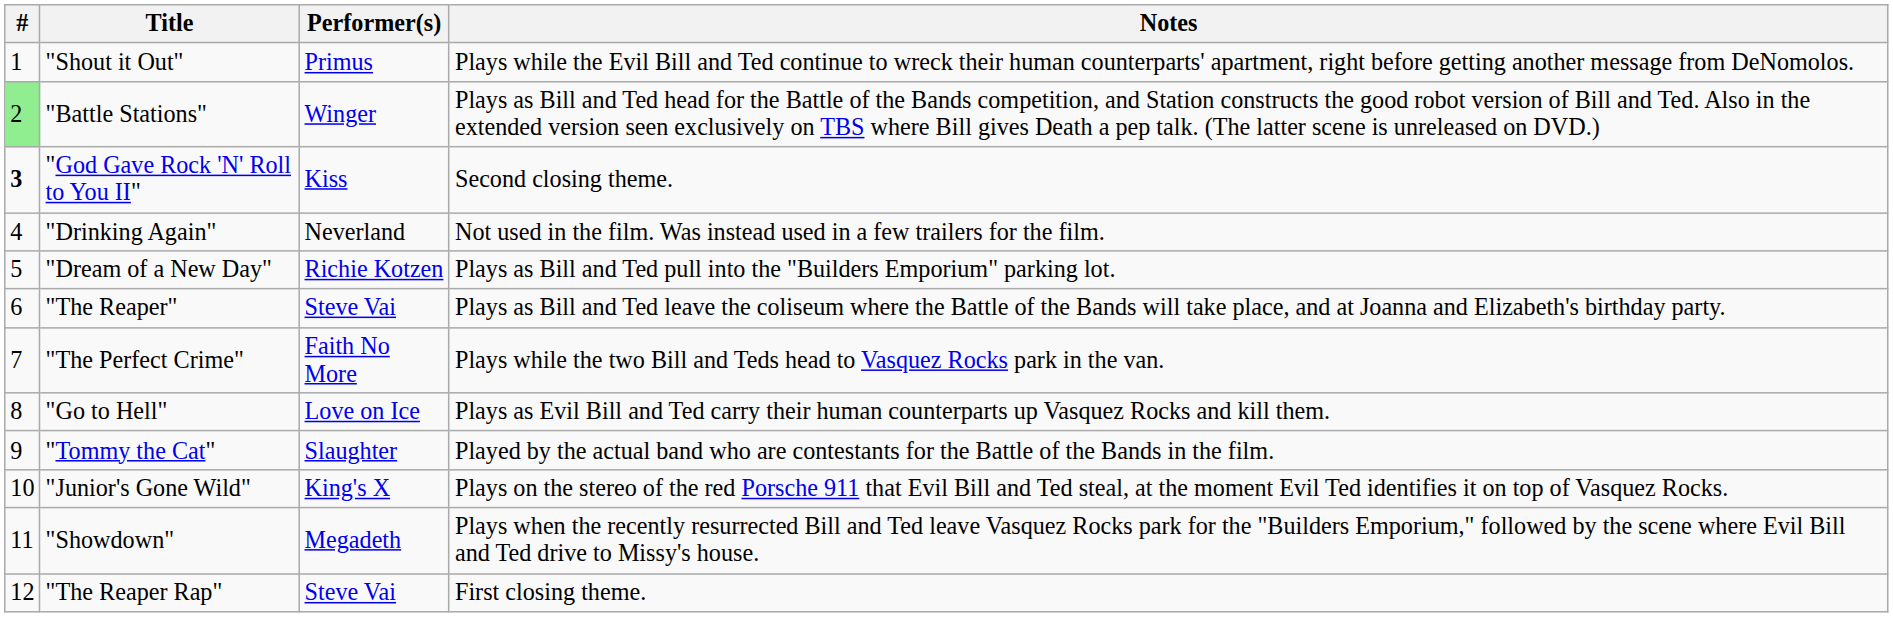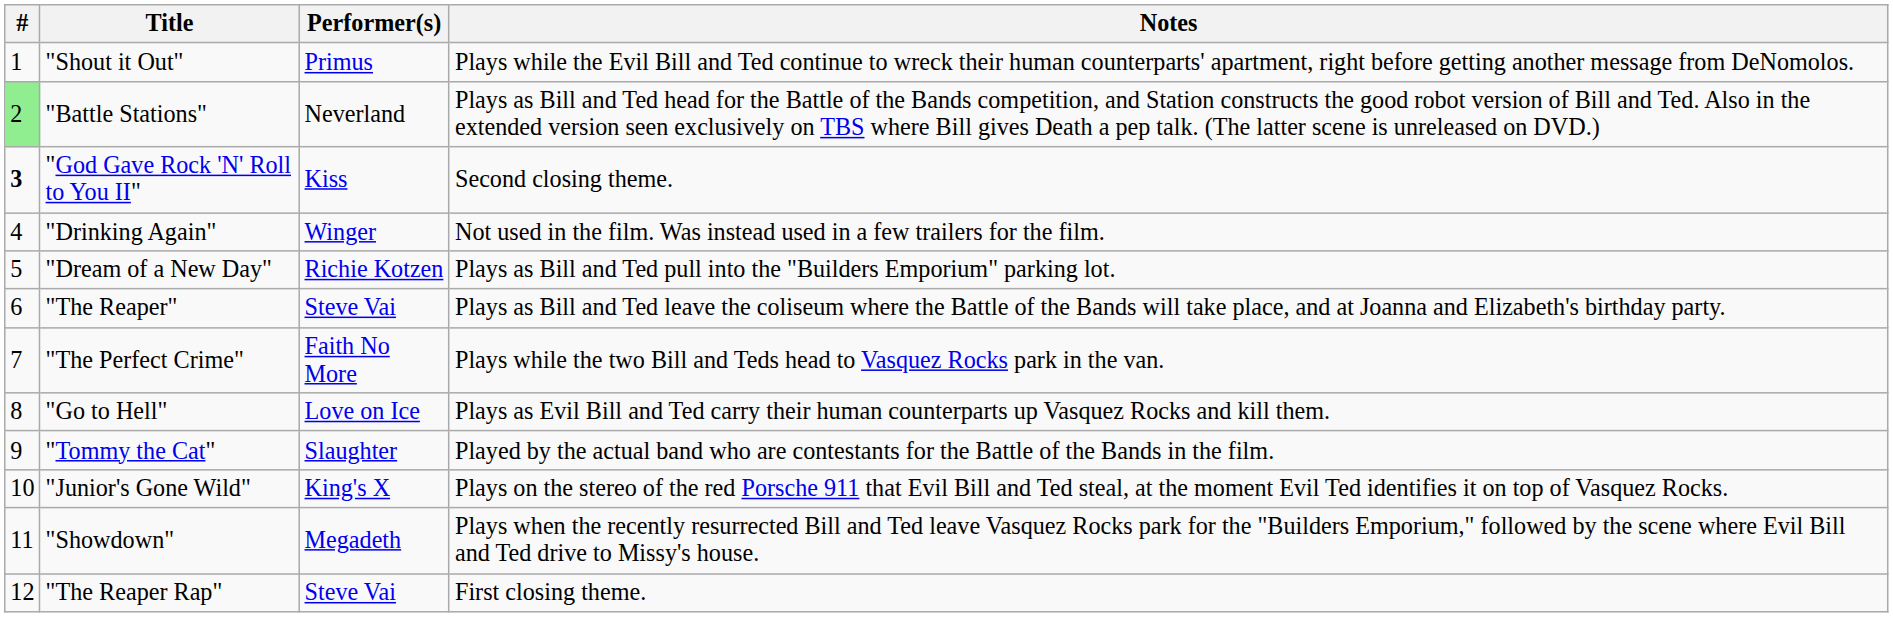 <table class="wikitable">
 <tr>
 <th align="center">#</th>
 <th align="center">Title</th>
 <th align="center">Performer(s)</th>
 <th align="center">Notes</th>
 </tr>
 <tr>
 <td>1</td>
 <td>"Shout it Out"</td>
 <td><a href='#'>Primus</a></td>
 <td>Plays while the Evil Bill and Ted continue to wreck their human counterparts' apartment, right before getting another message from DeNomolos.</td>
 </tr>
 <tr>
 <td style="background: lightgreen;">2</td>
 <td>"Battle Stations"</td>
-<td><a href='#'>Winger</a></td>
+<td>Neverland</td>
 <td>Plays as Bill and Ted head for the Battle of the Bands competition, and Station constructs the good robot version of Bill and Ted. Also in the extended version seen exclusively on <a href='#'>TBS</a> where Bill gives Death a pep talk. (The latter scene is unreleased on DVD.)</td>
 </tr>
 <tr>
 <td><strong>3</strong></td>
 <td>"<a href='#'>God Gave Rock 'N' Roll to You II</a>"</td>
 <td><a href='#'>Kiss</a></td>
 <td>Second closing theme.</td>
 </tr>
 <tr>
 <td>4</td>
 <td>"Drinking Again"</td>
-<td>Neverland</td>
+<td><a href='#'>Winger</a></td>
 <td>Not used in the film. Was instead used in a few trailers for the film.</td>
 </tr>
 <tr>
 <td>5</td>
 <td>"Dream of a New Day"</td>
 <td><a href='#'>Richie Kotzen</a></td>
 <td>Plays as Bill and Ted pull into the "Builders Emporium" parking lot.</td>
 </tr>
 <tr>
 <td>6</td>
 <td>"The Reaper"</td>
 <td><a href='#'>Steve Vai</a></td>
 <td>Plays as Bill and Ted leave the coliseum where the Battle of the Bands will take place, and at Joanna and Elizabeth's birthday party.</td>
 </tr>
 <tr>
 <td>7</td>
 <td>"The Perfect Crime"</td>
 <td><a href='#'>Faith No More</a></td>
 <td>Plays while the two Bill and Teds head to <a href='#'>Vasquez Rocks</a> park in the van.</td>
 </tr>
 <tr>
 <td>8</td>
 <td>"Go to Hell"</td>
 <td><a href='#'>Love on Ice</a></td>
 <td>Plays as Evil Bill and Ted carry their human counterparts up Vasquez Rocks and kill them.</td>
 </tr>
 <tr>
 <td>9</td>
 <td>"<a href='#'>Tommy the Cat</a>"</td>
 <td><a href='#'>Slaughter</a></td>
 <td>Played by the actual band who are contestants for the Battle of the Bands in the film.</td>
 </tr>
 <tr>
 <td>10</td>
 <td>"Junior's Gone Wild"</td>
 <td><a href='#'>King's X</a></td>
 <td>Plays on the stereo of the red <a href='#'>Porsche 911</a> that Evil Bill and Ted steal, at the moment Evil Ted identifies it on top of Vasquez Rocks.</td>
 </tr>
 <tr>
 <td>11</td>
 <td>"Showdown"</td>
 <td><a href='#'>Megadeth</a></td>
 <td>Plays when the recently resurrected Bill and Ted leave Vasquez Rocks park for the "Builders Emporium," followed by the scene where Evil Bill and Ted drive to Missy's house.</td>
 </tr>
 <tr>
 <td>12</td>
 <td>"The Reaper Rap"</td>
 <td><a href='#'>Steve Vai</a></td>
 <td>First closing theme.</td>
 </tr>
 </table>
